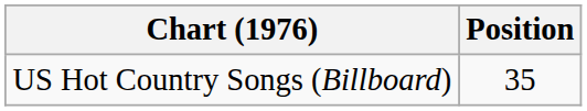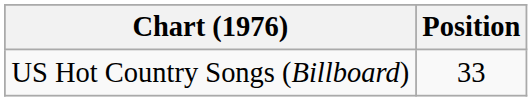 <table class="wikitable">
 <tr>
 <th>Chart (1976)</th>
 <th>Position</th>
 </tr>
 <tr>
 <td>US Hot Country Songs (<em>Billboard</em>)</td>
-<td align="center">35</td>
+<td align="center">33</td>
 </tr>
 </table>
